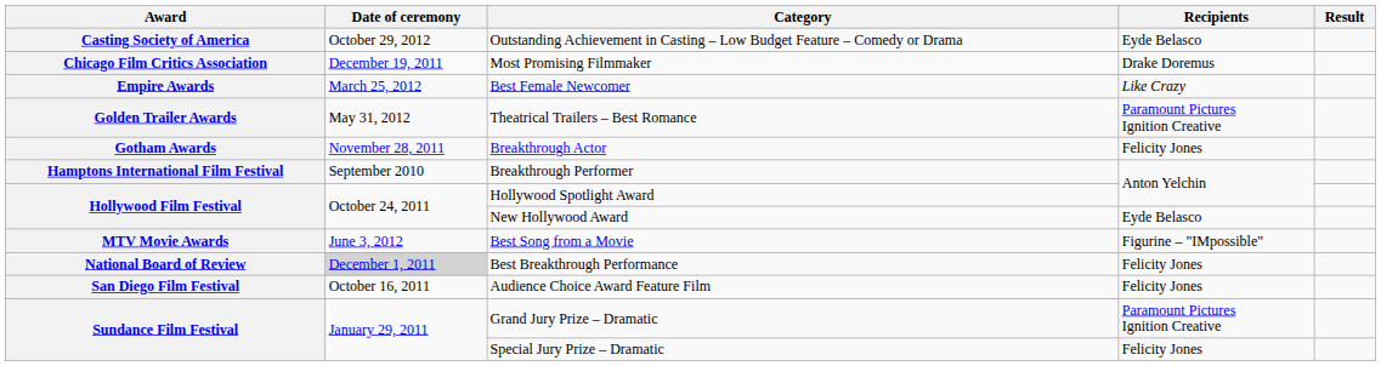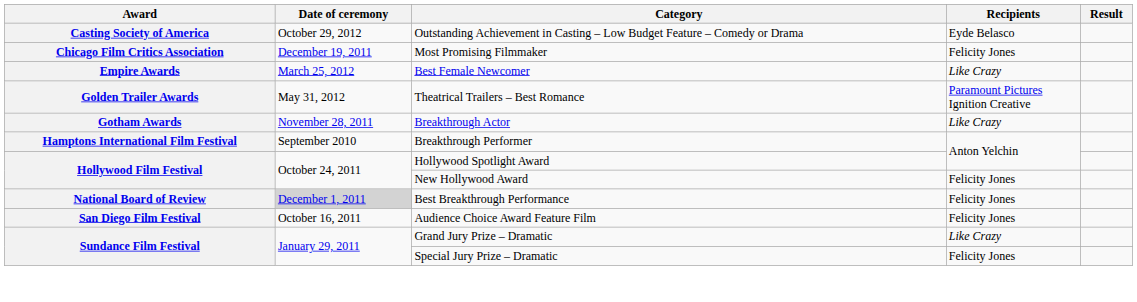 <table class="wikitable plainrowheaders" width="95%;">
 <tr style="background:#ccc; text-align:center;">
 <th scope="col">Award</th>
 <th scope="col">Date of ceremony</th>
 <th scope="col">Category</th>
 <th scope="col">Recipients</th>
 <th scope="col">Result</th>
 </tr>
 <tr>
 <th scope="row"><a href='#'>Casting Society of America</a></th>
 <td>October 29, 2012</td>
 <td>Outstanding Achievement in Casting – Low Budget Feature – Comedy or Drama</td>
 <td>Eyde Belasco</td>
 <td></td>
 </tr>
 <tr>
 <th scope="row"><a href='#'>Chicago Film Critics Association</a></th>
 <td><a href='#'>December 19, 2011</a></td>
 <td>Most Promising Filmmaker</td>
-<td>Drake Doremus</td>
+<td>Felicity Jones</td>
 <td></td>
 </tr>
 <tr>
 <th scope="row"><a href='#'>Empire Awards</a></th>
 <td><a href='#'>March 25, 2012</a></td>
 <td><a href='#'>Best Female Newcomer</a></td>
 <td><em>Like Crazy</em></td>
 <td></td>
 </tr>
 <tr>
 <th scope="row"><a href='#'>Golden Trailer Awards</a></th>
 <td>May 31, 2012</td>
 <td>Theatrical Trailers – Best Romance</td>
 <td><a href='#'>Paramount Pictures</a><br>Ignition Creative</td>
 <td></td>
 </tr>
 <tr>
 <th scope="row"><a href='#'>Gotham Awards</a></th>
 <td><a href='#'>November 28, 2011</a></td>
 <td><a href='#'>Breakthrough Actor</a></td>
-<td>Felicity Jones</td>
+<td><em>Like Crazy</em></td>
 <td></td>
 </tr>
 <tr>
 <th scope="row"><a href='#'>Hamptons International Film Festival</a></th>
 <td>September 2010</td>
 <td>Breakthrough Performer</td>
 <td rowspan="2">Anton Yelchin</td>
 <td></td>
 </tr>
 <tr>
 <th scope="row" rowspan="2"><a href='#'>Hollywood Film Festival</a></th>
 <td rowspan="2">October 24, 2011</td>
 <td>Hollywood Spotlight Award</td>
 <td></td>
 </tr>
 <tr>
 <td>New Hollywood Award</td>
-<td>Eyde Belasco</td>
-<td></td>
-</tr>
-<tr>
-<th scope="row"><a href='#'>MTV Movie Awards</a></th>
-<td><a href='#'>June 3, 2012</a></td>
-<td><a href='#'>Best Song from a Movie</a></td>
-<td>Figurine – "IMpossible"</td>
+<td>Felicity Jones</td>
 <td></td>
 </tr>
 <tr>
 <th scope="row"><a href='#'>National Board of Review</a></th>
 <td style="background: lightgrey;"><a href='#'>December 1, 2011</a></td>
 <td>Best Breakthrough Performance</td>
 <td>Felicity Jones</td>
 <td></td>
 </tr>
 <tr>
 <th scope="row"><a href='#'>San Diego Film Festival</a></th>
 <td>October 16, 2011</td>
 <td>Audience Choice Award Feature Film</td>
 <td>Felicity Jones</td>
 <td></td>
 </tr>
 <tr>
 <th scope="row" rowspan="2"><a href='#'>Sundance Film Festival</a></th>
 <td rowspan="2"><a href='#'>January 29, 2011</a></td>
 <td>Grand Jury Prize – Dramatic</td>
-<td><a href='#'>Paramount Pictures</a><br>Ignition Creative</td>
+<td><em>Like Crazy</em></td>
 <td></td>
 </tr>
 <tr>
 <td>Special Jury Prize – Dramatic</td>
 <td>Felicity Jones</td>
 <td></td>
 </tr>
 </table>
